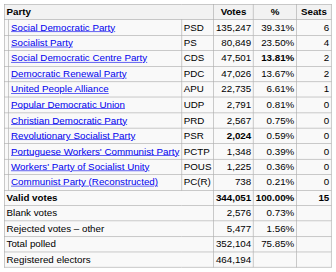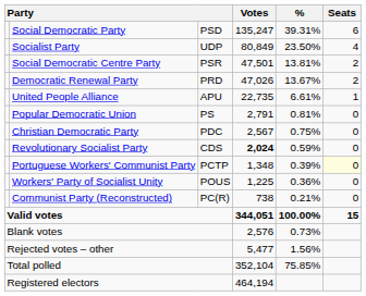 <table class="wikitable" border="1" style="text-align:right;">
 <tr>
 <th style="text-align:left;" colspan=3>Party</th>
 <th align=center width="50">Votes</th>
 <th align=center width="50">%</th>
 <th align=center width="50">Seats</th>
 </tr>
 <tr>
 <td></td>
 <td align=left><a href='#'>Social Democratic Party</a></td>
 <td align=left>PSD</td>
 <td>135,247</td>
 <td>39.31%</td>
 <td>6</td>
 </tr>
 <tr>
 <td></td>
 <td align=left><a href='#'>Socialist Party</a></td>
-<td align=left>PS</td>
+<td align=left>UDP</td>
 <td>80,849</td>
 <td>23.50%</td>
 <td>4</td>
 </tr>
 <tr>
 <td></td>
 <td align=left style="white-space: nowrap;"><a href='#'>Social Democratic Centre Party</a></td>
-<td align=left>CDS</td>
+<td align=left>PSR</td>
 <td>47,501</td>
-<td><strong>13.81%</strong></td>
+<td>13.81%</td>
 <td>2</td>
 </tr>
 <tr>
 <td></td>
 <td align=left><a href='#'>Democratic Renewal Party</a></td>
-<td align=left>PDC</td>
+<td align=left>PRD</td>
 <td>47,026</td>
 <td>13.67%</td>
 <td>2</td>
 </tr>
 <tr>
 <td></td>
 <td align=left><a href='#'>United People Alliance</a></td>
 <td align=left>APU</td>
 <td>22,735</td>
 <td>6.61%</td>
 <td>1</td>
 </tr>
 <tr>
 <td></td>
 <td align=left><a href='#'>Popular Democratic Union</a></td>
-<td align=left>UDP</td>
+<td align=left>PS</td>
 <td>2,791</td>
 <td>0.81%</td>
 <td>0</td>
 </tr>
 <tr>
 <td></td>
 <td align=left style="white-space: nowrap;"><a href='#'>Christian Democratic Party</a></td>
-<td align=left>PRD</td>
+<td align=left>PDC</td>
 <td>2,567</td>
 <td>0.75%</td>
 <td>0</td>
 </tr>
 <tr>
 <td></td>
 <td align=left><a href='#'>Revolutionary Socialist Party</a></td>
-<td align=left>PSR</td>
+<td align=left>CDS</td>
 <td><strong>2,024</strong></td>
 <td>0.59%</td>
 <td>0</td>
 </tr>
 <tr>
 <td></td>
 <td align=left><a href='#'>Portuguese Workers' Communist Party</a></td>
 <td align=left>PCTP</td>
 <td>1,348</td>
 <td>0.39%</td>
-<td>0</td>
+<td style="background: lightyellow;">0</td>
 </tr>
 <tr>
 <td></td>
 <td align=left><a href='#'>Workers' Party of Socialist Unity</a></td>
 <td align=left>POUS</td>
 <td>1,225</td>
 <td>0.36%</td>
 <td>0</td>
 </tr>
 <tr>
 <td></td>
 <td align=left><a href='#'>Communist Party (Reconstructed)</a></td>
 <td align=left>PC(R)</td>
 <td>738</td>
 <td>0.21%</td>
 <td>0</td>
 </tr>
 <tr style="font-weight:bold">
 <td align=left colspan=3>Valid votes</td>
 <td>344,051</td>
 <td>100.00%</td>
 <td>15</td>
 </tr>
 <tr>
 <td align=left colspan=3>Blank votes</td>
 <td>2,576</td>
 <td>0.73%</td>
 <td></td>
 </tr>
 <tr>
 <td align=left colspan=3>Rejected votes – other</td>
 <td>5,477</td>
 <td>1.56%</td>
 <td></td>
 </tr>
 <tr>
 <td align=left colspan=3>Total polled</td>
 <td>352,104</td>
 <td>75.85%</td>
 <td></td>
 </tr>
 <tr>
 <td align=left colspan=3>Registered electors</td>
 <td>464,194</td>
 <td></td>
 <td></td>
 </tr>
 </table>
